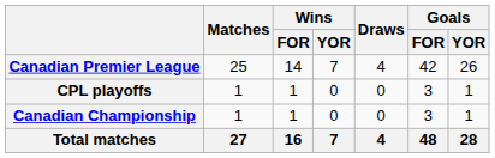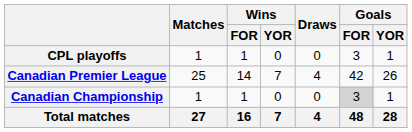 <table class="wikitable" style="text-align:center;">
 <tr>
 <th rowspan="2"></th>
 <th rowspan="2">Matches</th>
 <th colspan="2">Wins</th>
 <th rowspan="2">Draws</th>
 <th colspan="2">Goals</th>
 </tr>
 <tr>
 <th>FOR</th>
 <th>YOR</th>
 <th> FOR</th>
 <th>YOR</th>
 </tr>
 <tr>
+<th>CPL playoffs</th>
+<td>1</td>
+<td>1</td>
+<td>0</td>
+<td>0</td>
+<td>3</td>
+<td>1</td>
+</tr>
+<tr>
 <th><a href='#'>Canadian Premier League</a></th>
 <td>25</td>
 <td>14</td>
 <td>7</td>
 <td>4</td>
 <td>42</td>
 <td>26</td>
 </tr>
 <tr>
-<th>CPL playoffs</th>
-<td>1</td>
-<td>1</td>
-<td>0</td>
-<td>0</td>
-<td>3</td>
-<td>1</td>
-</tr>
-<tr>
 <th><a href='#'>Canadian Championship</a></th>
 <td>1</td>
 <td>1</td>
 <td>0</td>
 <td>0</td>
-<td>3</td>
+<td style="background: lightgrey;">3</td>
 <td>1</td>
 </tr>
 <tr>
 <th>Total matches</th>
 <th>27</th>
 <th>16</th>
 <th>7</th>
 <th>4</th>
 <th>48</th>
 <th>28</th>
 </tr>
 </table>
